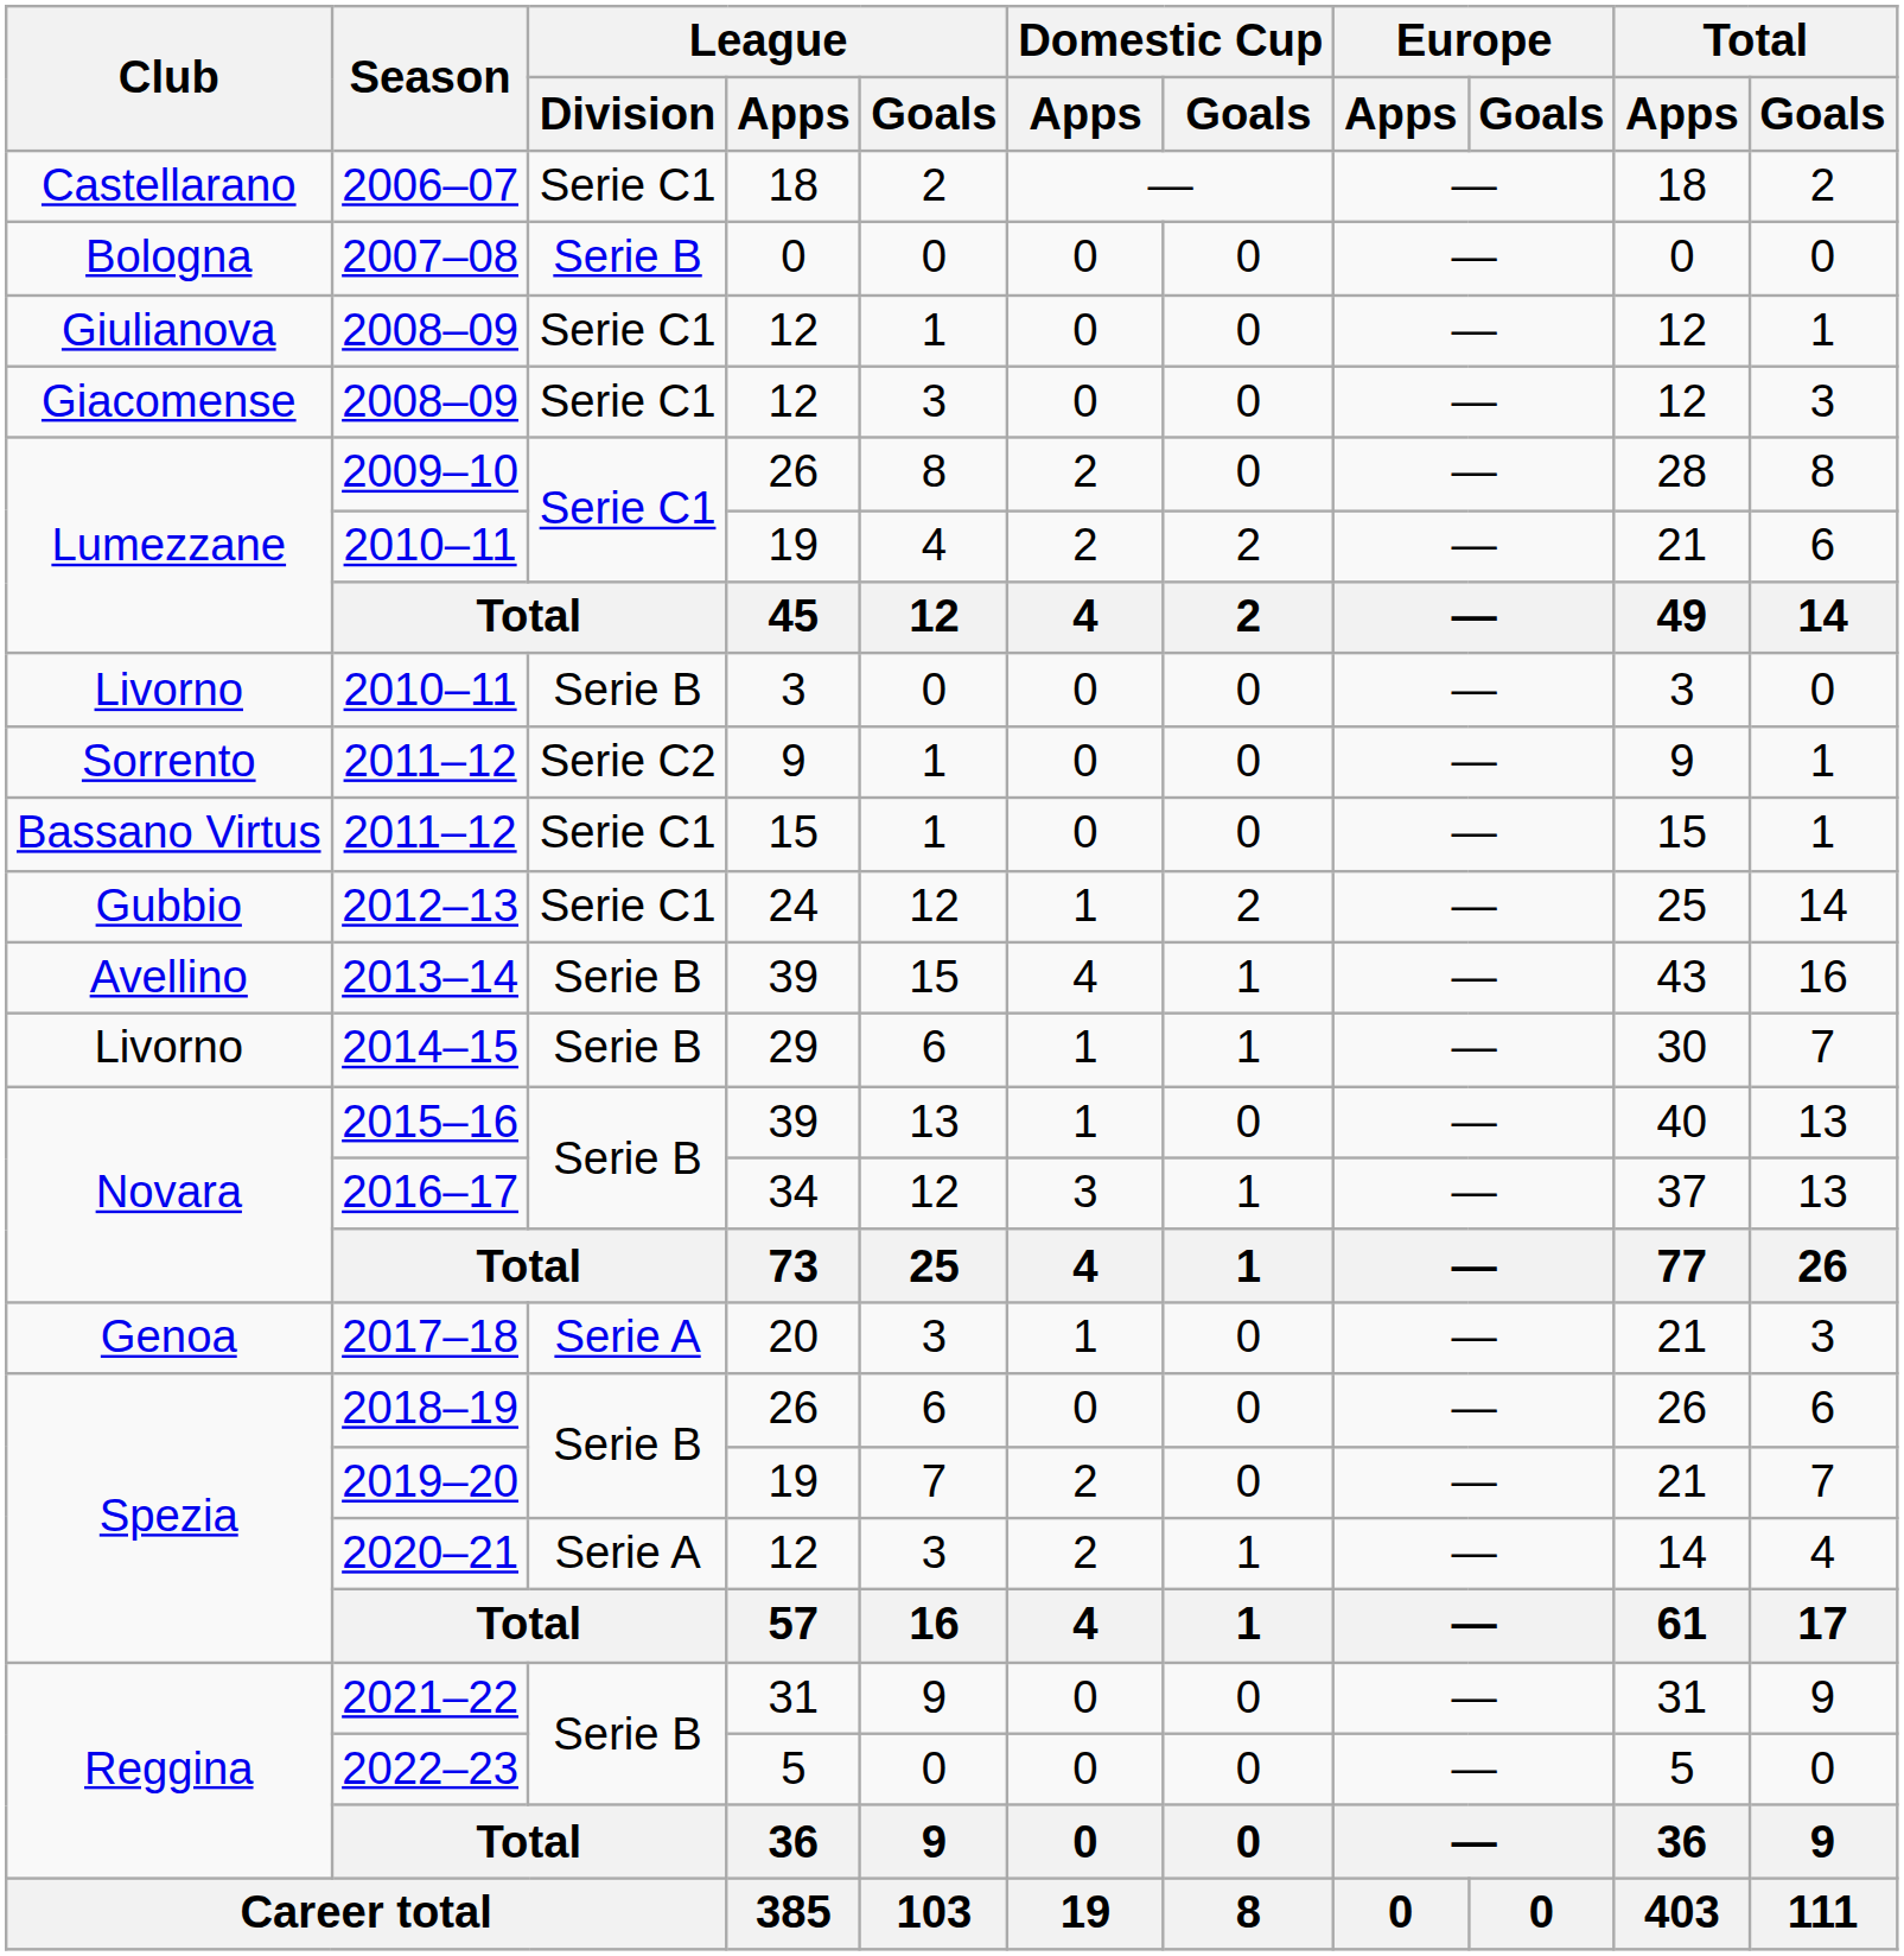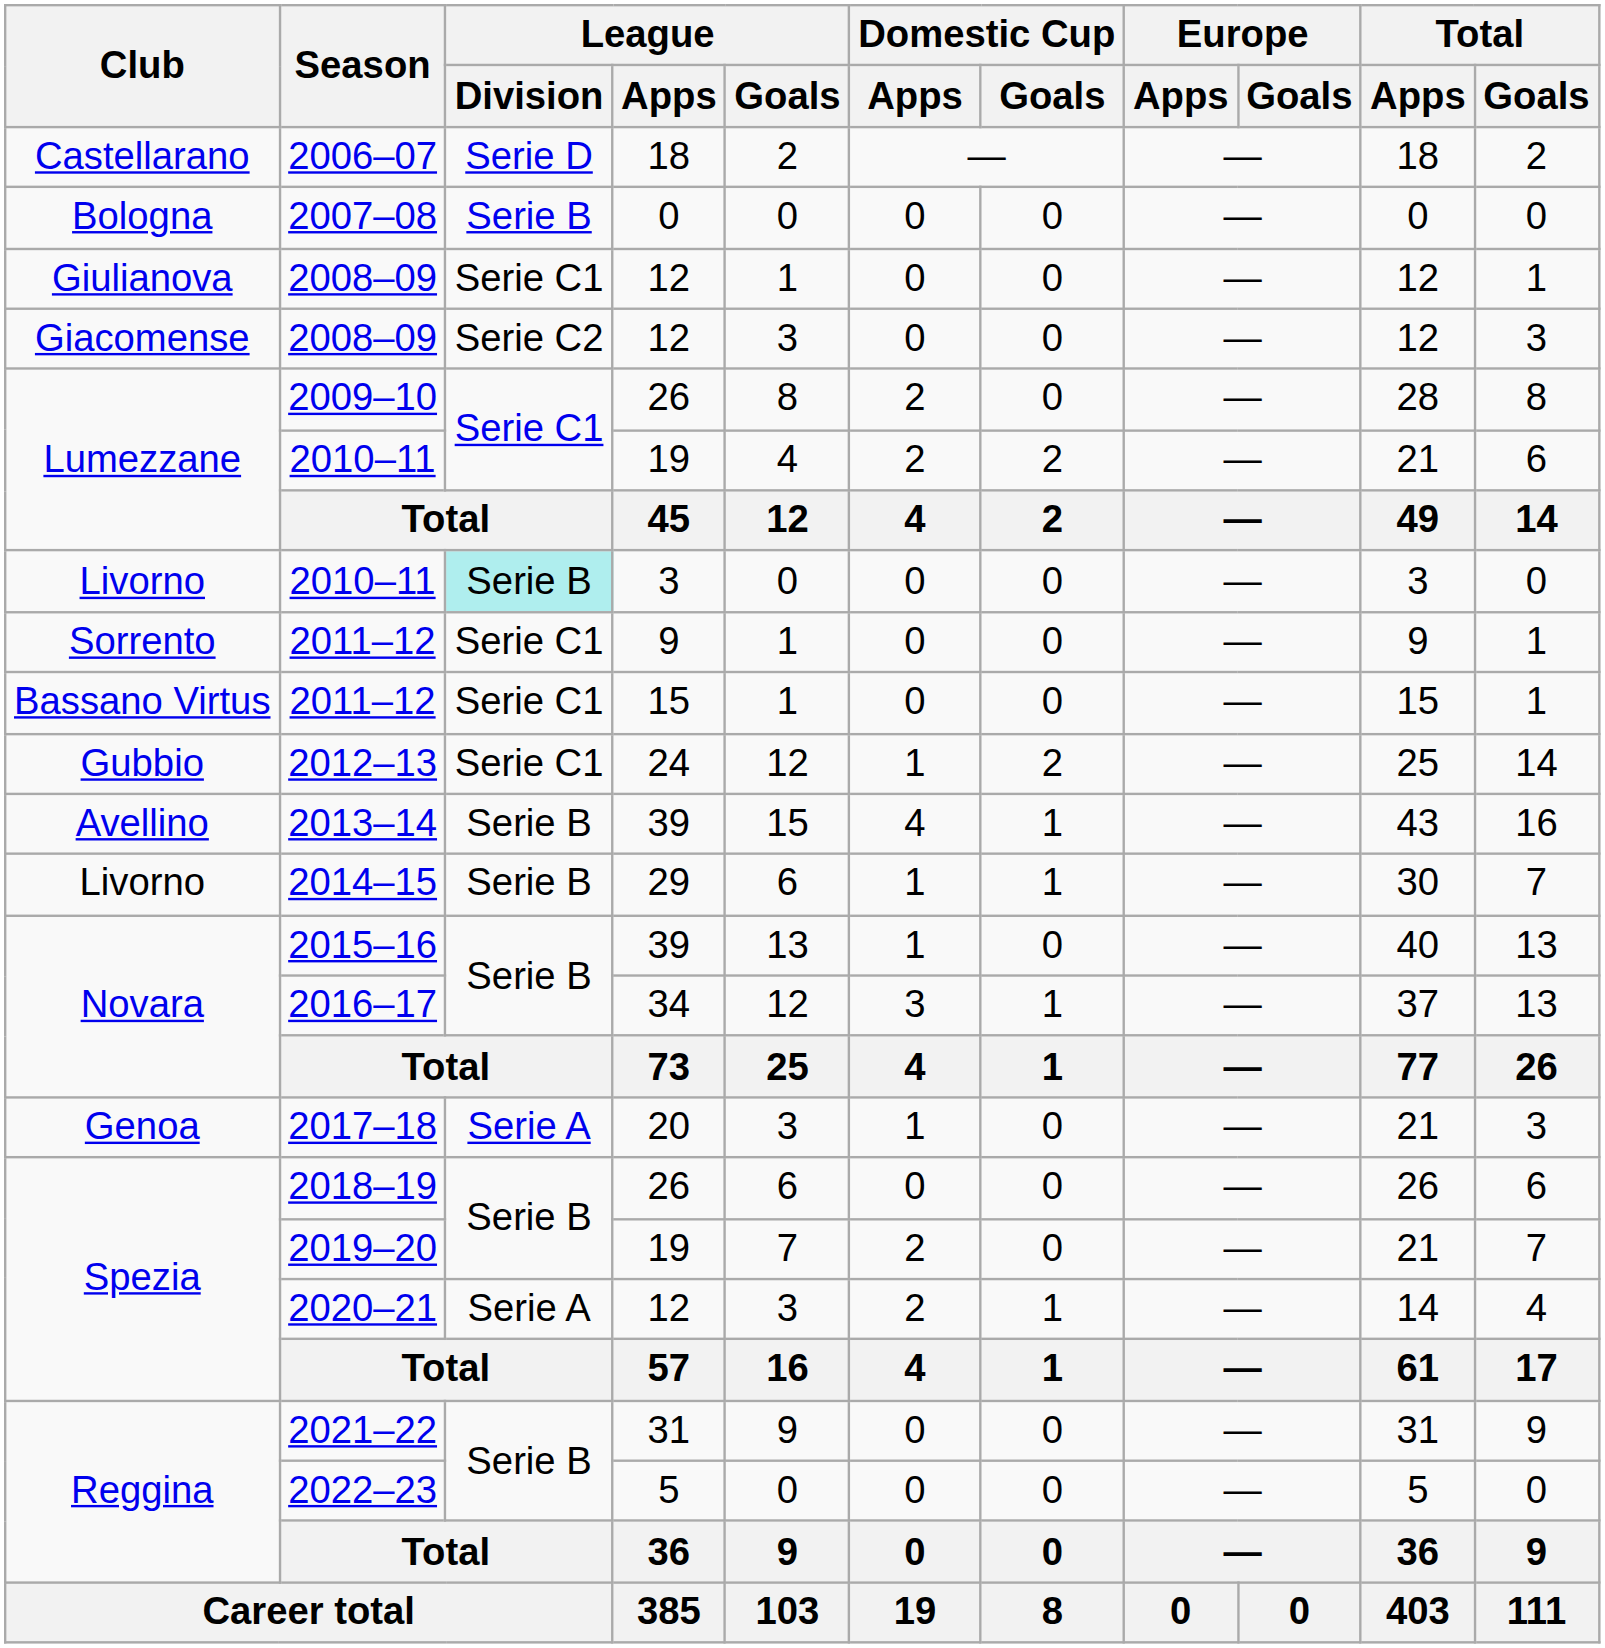 <table class="wikitable" style="text-align:center">
 <tr>
 <th rowspan="2">Club</th>
 <th rowspan="2">Season</th>
 <th colspan="3">League</th>
 <th colspan="2">Domestic Cup</th>
 <th colspan="2">Europe</th>
 <th colspan="2">Total</th>
 </tr>
 <tr>
 <th>Division</th>
 <th>Apps</th>
 <th>Goals</th>
 <th>Apps</th>
 <th>Goals</th>
 <th>Apps</th>
 <th>Goals</th>
 <th>Apps</th>
 <th>Goals</th>
 </tr>
 <tr>
 <td><a href='#'>Castellarano</a></td>
 <td><a href='#'>2006–07</a></td>
-<td>Serie C1</td>
+<td><a href='#'>Serie D</a></td>
 <td>18</td>
 <td>2</td>
 <td colspan="2">—</td>
 <td colspan="2">—</td>
 <td>18</td>
 <td>2</td>
 </tr>
 <tr>
 <td><a href='#'>Bologna</a></td>
 <td><a href='#'>2007–08</a></td>
 <td><a href='#'>Serie B</a></td>
 <td>0</td>
 <td>0</td>
 <td>0</td>
 <td>0</td>
 <td colspan="2">—</td>
 <td>0</td>
 <td>0</td>
 </tr>
 <tr>
 <td><a href='#'>Giulianova</a></td>
 <td><a href='#'>2008–09</a></td>
 <td>Serie C1</td>
 <td>12</td>
 <td>1</td>
 <td>0</td>
 <td>0</td>
 <td colspan="2">—</td>
 <td>12</td>
 <td>1</td>
 </tr>
 <tr>
 <td><a href='#'>Giacomense</a></td>
 <td><a href='#'>2008–09</a></td>
-<td>Serie C1</td>
+<td>Serie C2</td>
 <td>12</td>
 <td>3</td>
 <td>0</td>
 <td>0</td>
 <td colspan="2">—</td>
 <td>12</td>
 <td>3</td>
 </tr>
 <tr>
 <td rowspan="3"><a href='#'>Lumezzane</a></td>
 <td><a href='#'>2009–10</a></td>
 <td rowspan=2><a href='#'>Serie C1</a></td>
 <td>26</td>
 <td>8</td>
 <td>2</td>
 <td>0</td>
 <td colspan="2">—</td>
 <td>28</td>
 <td>8</td>
 </tr>
 <tr>
 <td><a href='#'>2010–11</a></td>
 <td>19</td>
 <td>4</td>
 <td>2</td>
 <td>2</td>
 <td colspan="2">—</td>
 <td>21</td>
 <td>6</td>
 </tr>
 <tr>
 <th colspan="2">Total</th>
 <th>45</th>
 <th>12</th>
 <th>4</th>
 <th>2</th>
 <th colspan="2">—</th>
 <th>49</th>
 <th>14</th>
 </tr>
 <tr>
 <td><a href='#'>Livorno</a></td>
 <td><a href='#'>2010–11</a></td>
-<td>Serie B</td>
+<td style="background: paleturquoise;">Serie B</td>
 <td>3</td>
 <td>0</td>
 <td>0</td>
 <td>0</td>
 <td colspan="2">—</td>
 <td>3</td>
 <td>0</td>
 </tr>
 <tr>
 <td><a href='#'>Sorrento</a></td>
 <td><a href='#'>2011–12</a></td>
-<td>Serie C2</td>
+<td>Serie C1</td>
 <td>9</td>
 <td>1</td>
 <td>0</td>
 <td>0</td>
 <td colspan="2">—</td>
 <td>9</td>
 <td>1</td>
 </tr>
 <tr>
 <td><a href='#'>Bassano Virtus</a></td>
 <td><a href='#'>2011–12</a></td>
 <td>Serie C1</td>
 <td>15</td>
 <td>1</td>
 <td>0</td>
 <td>0</td>
 <td colspan="2">—</td>
 <td>15</td>
 <td>1</td>
 </tr>
 <tr>
 <td><a href='#'>Gubbio</a></td>
 <td><a href='#'>2012–13</a></td>
 <td>Serie C1</td>
 <td>24</td>
 <td>12</td>
 <td>1</td>
 <td>2</td>
 <td colspan="2">—</td>
 <td>25</td>
 <td>14</td>
 </tr>
 <tr>
 <td><a href='#'>Avellino</a></td>
 <td><a href='#'>2013–14</a></td>
 <td>Serie B</td>
 <td>39</td>
 <td>15</td>
 <td>4</td>
 <td>1</td>
 <td colspan="2">—</td>
 <td>43</td>
 <td>16</td>
 </tr>
 <tr>
 <td>Livorno</td>
 <td><a href='#'>2014–15</a></td>
 <td>Serie B</td>
 <td>29</td>
 <td>6</td>
 <td>1</td>
 <td>1</td>
 <td colspan="2">—</td>
 <td>30</td>
 <td>7</td>
 </tr>
 <tr>
 <td rowspan="3"><a href='#'>Novara</a></td>
 <td><a href='#'>2015–16</a></td>
 <td rowspan="2">Serie B</td>
 <td>39</td>
 <td>13</td>
 <td>1</td>
 <td>0</td>
 <td colspan="2">—</td>
 <td>40</td>
 <td>13</td>
 </tr>
 <tr>
 <td><a href='#'>2016–17</a></td>
 <td>34</td>
 <td>12</td>
 <td>3</td>
 <td>1</td>
 <td colspan="2">—</td>
 <td>37</td>
 <td>13</td>
 </tr>
 <tr>
 <th colspan="2">Total</th>
 <th>73</th>
 <th>25</th>
 <th>4</th>
 <th>1</th>
 <th colspan="2">—</th>
 <th>77</th>
 <th>26</th>
 </tr>
 <tr>
 <td><a href='#'>Genoa</a></td>
 <td><a href='#'>2017–18</a></td>
 <td><a href='#'>Serie A</a></td>
 <td>20</td>
 <td>3</td>
 <td>1</td>
 <td>0</td>
 <td colspan="2">—</td>
 <td>21</td>
 <td>3</td>
 </tr>
 <tr>
 <td rowspan="4"><a href='#'>Spezia</a></td>
 <td><a href='#'>2018–19</a></td>
 <td rowspan="2">Serie B</td>
 <td>26</td>
 <td>6</td>
 <td>0</td>
 <td>0</td>
 <td colspan="2">—</td>
 <td>26</td>
 <td>6</td>
 </tr>
 <tr>
 <td><a href='#'>2019–20</a></td>
 <td>19</td>
 <td>7</td>
 <td>2</td>
 <td>0</td>
 <td colspan="2">—</td>
 <td>21</td>
 <td>7</td>
 </tr>
 <tr>
 <td><a href='#'>2020–21</a></td>
 <td>Serie A</td>
 <td>12</td>
 <td>3</td>
 <td>2</td>
 <td>1</td>
 <td colspan="2">—</td>
 <td>14</td>
 <td>4</td>
 </tr>
 <tr>
 <th colspan="2">Total</th>
 <th>57</th>
 <th>16</th>
 <th>4</th>
 <th>1</th>
 <th colspan="2">—</th>
 <th>61</th>
 <th>17</th>
 </tr>
 <tr>
 <td rowspan="3"><a href='#'>Reggina</a></td>
 <td><a href='#'>2021–22</a></td>
 <td rowspan="2">Serie B</td>
 <td>31</td>
 <td>9</td>
 <td>0</td>
 <td>0</td>
 <td colspan="2">—</td>
 <td>31</td>
 <td>9</td>
 </tr>
 <tr>
 <td><a href='#'>2022–23</a></td>
 <td>5</td>
 <td>0</td>
 <td>0</td>
 <td>0</td>
 <td colspan="2">—</td>
 <td>5</td>
 <td>0</td>
 </tr>
 <tr>
 <th colspan="2">Total</th>
 <th>36</th>
 <th>9</th>
 <th>0</th>
 <th>0</th>
 <th colspan="2">—</th>
 <th>36</th>
 <th>9</th>
 </tr>
 <tr>
 <th colspan="3">Career total</th>
 <th>385</th>
 <th>103</th>
 <th>19</th>
 <th>8</th>
 <th>0</th>
 <th>0</th>
 <th>403</th>
 <th>111</th>
 </tr>
 </table>
